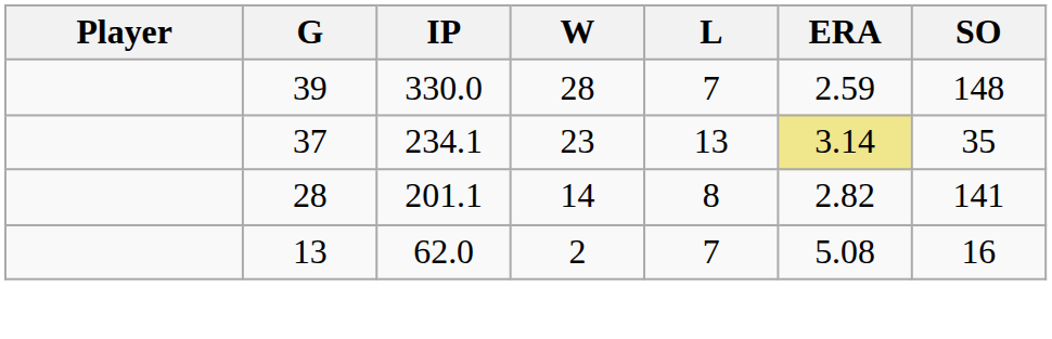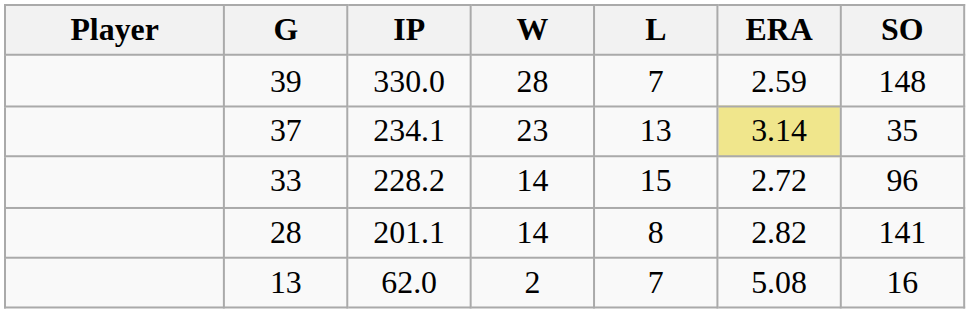 <table class="wikitable sortable">
 <tr>
 <th bgcolor="#DDDDFF" width="16%">Player</th>
 <th bgcolor="#DDDDFF" width="9%">G</th>
 <th bgcolor="#DDDDFF" width="9%">IP</th>
 <th bgcolor="#DDDDFF" width="9%">W</th>
 <th bgcolor="#DDDDFF" width="9%">L</th>
 <th bgcolor="#DDDDFF" width="9%">ERA</th>
 <th bgcolor="#DDDDFF" width="9%">SO</th>
 </tr>
 <tr align="center">
 <td></td>
 <td>39</td>
 <td>330.0</td>
 <td>28</td>
 <td>7</td>
 <td>2.59</td>
 <td>148</td>
 </tr>
 <tr align="center">
 <td></td>
 <td>37</td>
 <td>234.1</td>
 <td>23</td>
 <td>13</td>
 <td style="background: khaki;">3.14</td>
 <td>35</td>
 </tr>
 <tr align="center">
 <td></td>
+<td>33</td>
+<td>228.2</td>
+<td>14</td>
+<td>15</td>
+<td>2.72</td>
+<td>96</td>
+</tr>
+<tr align="center">
+<td></td>
 <td>28</td>
 <td>201.1</td>
 <td>14</td>
 <td>8</td>
 <td>2.82</td>
 <td>141</td>
 </tr>
 <tr align="center">
 <td></td>
 <td>13</td>
 <td>62.0</td>
 <td>2</td>
 <td>7</td>
 <td>5.08</td>
 <td>16</td>
 </tr>
 </table>
